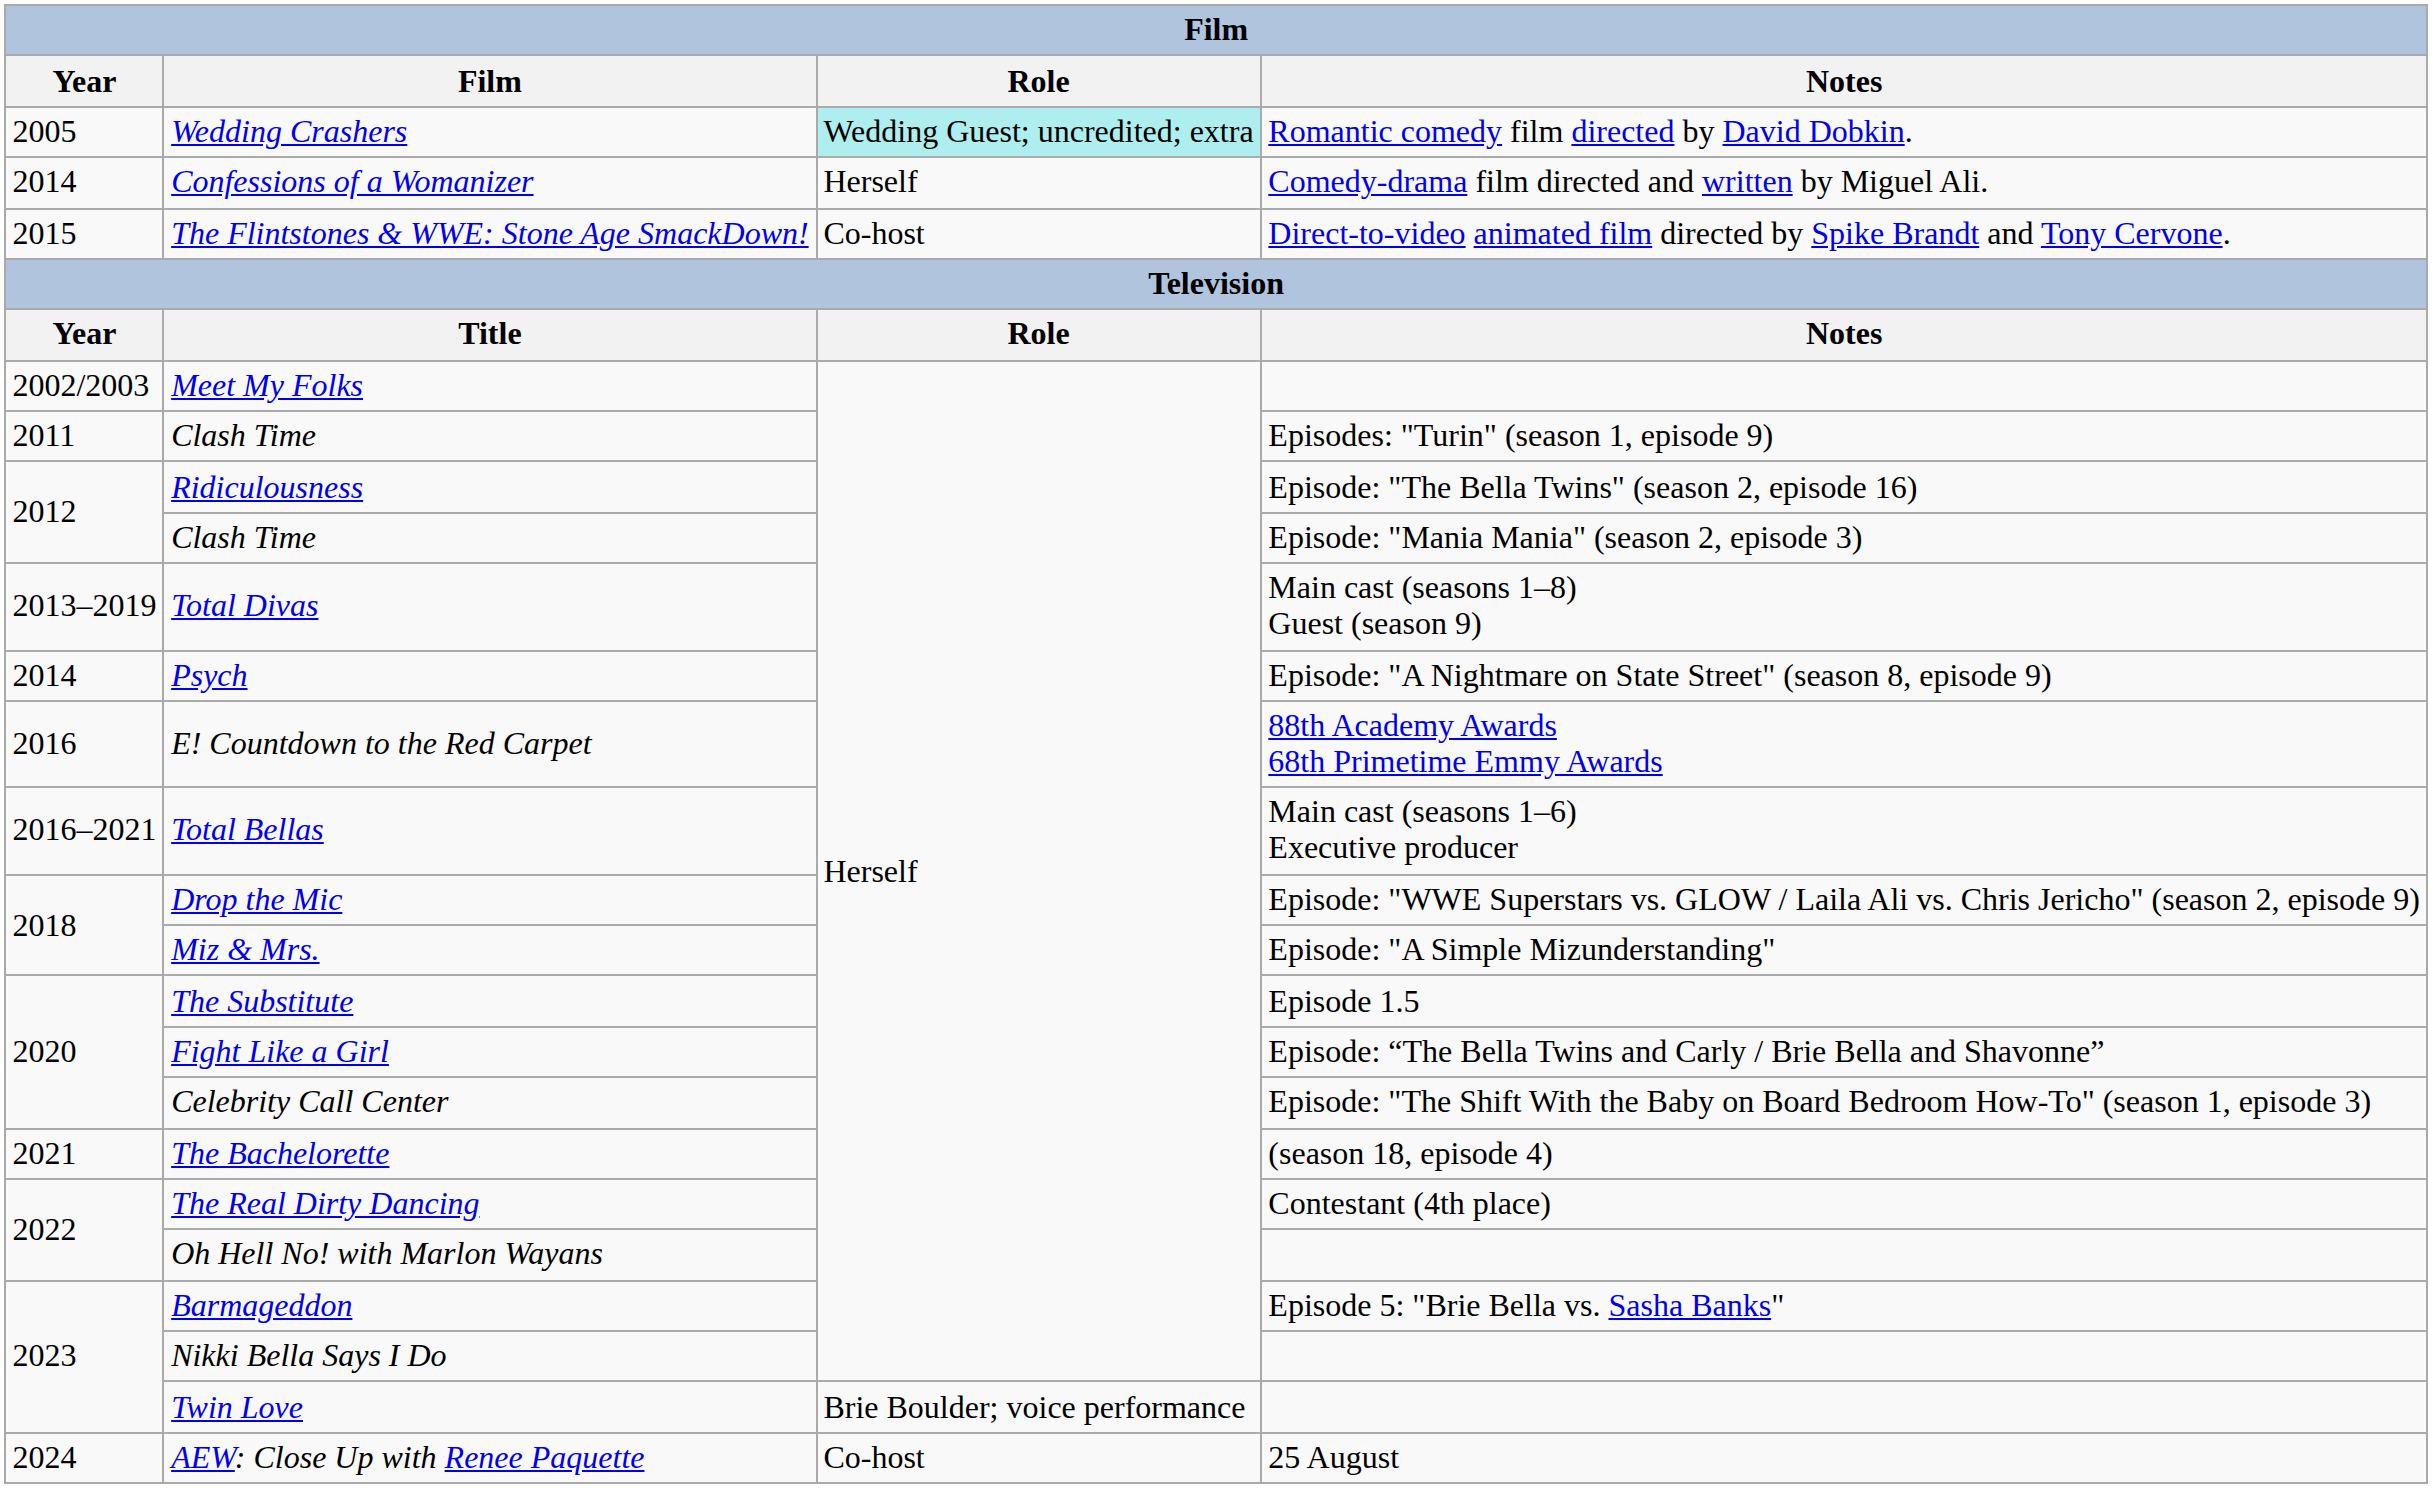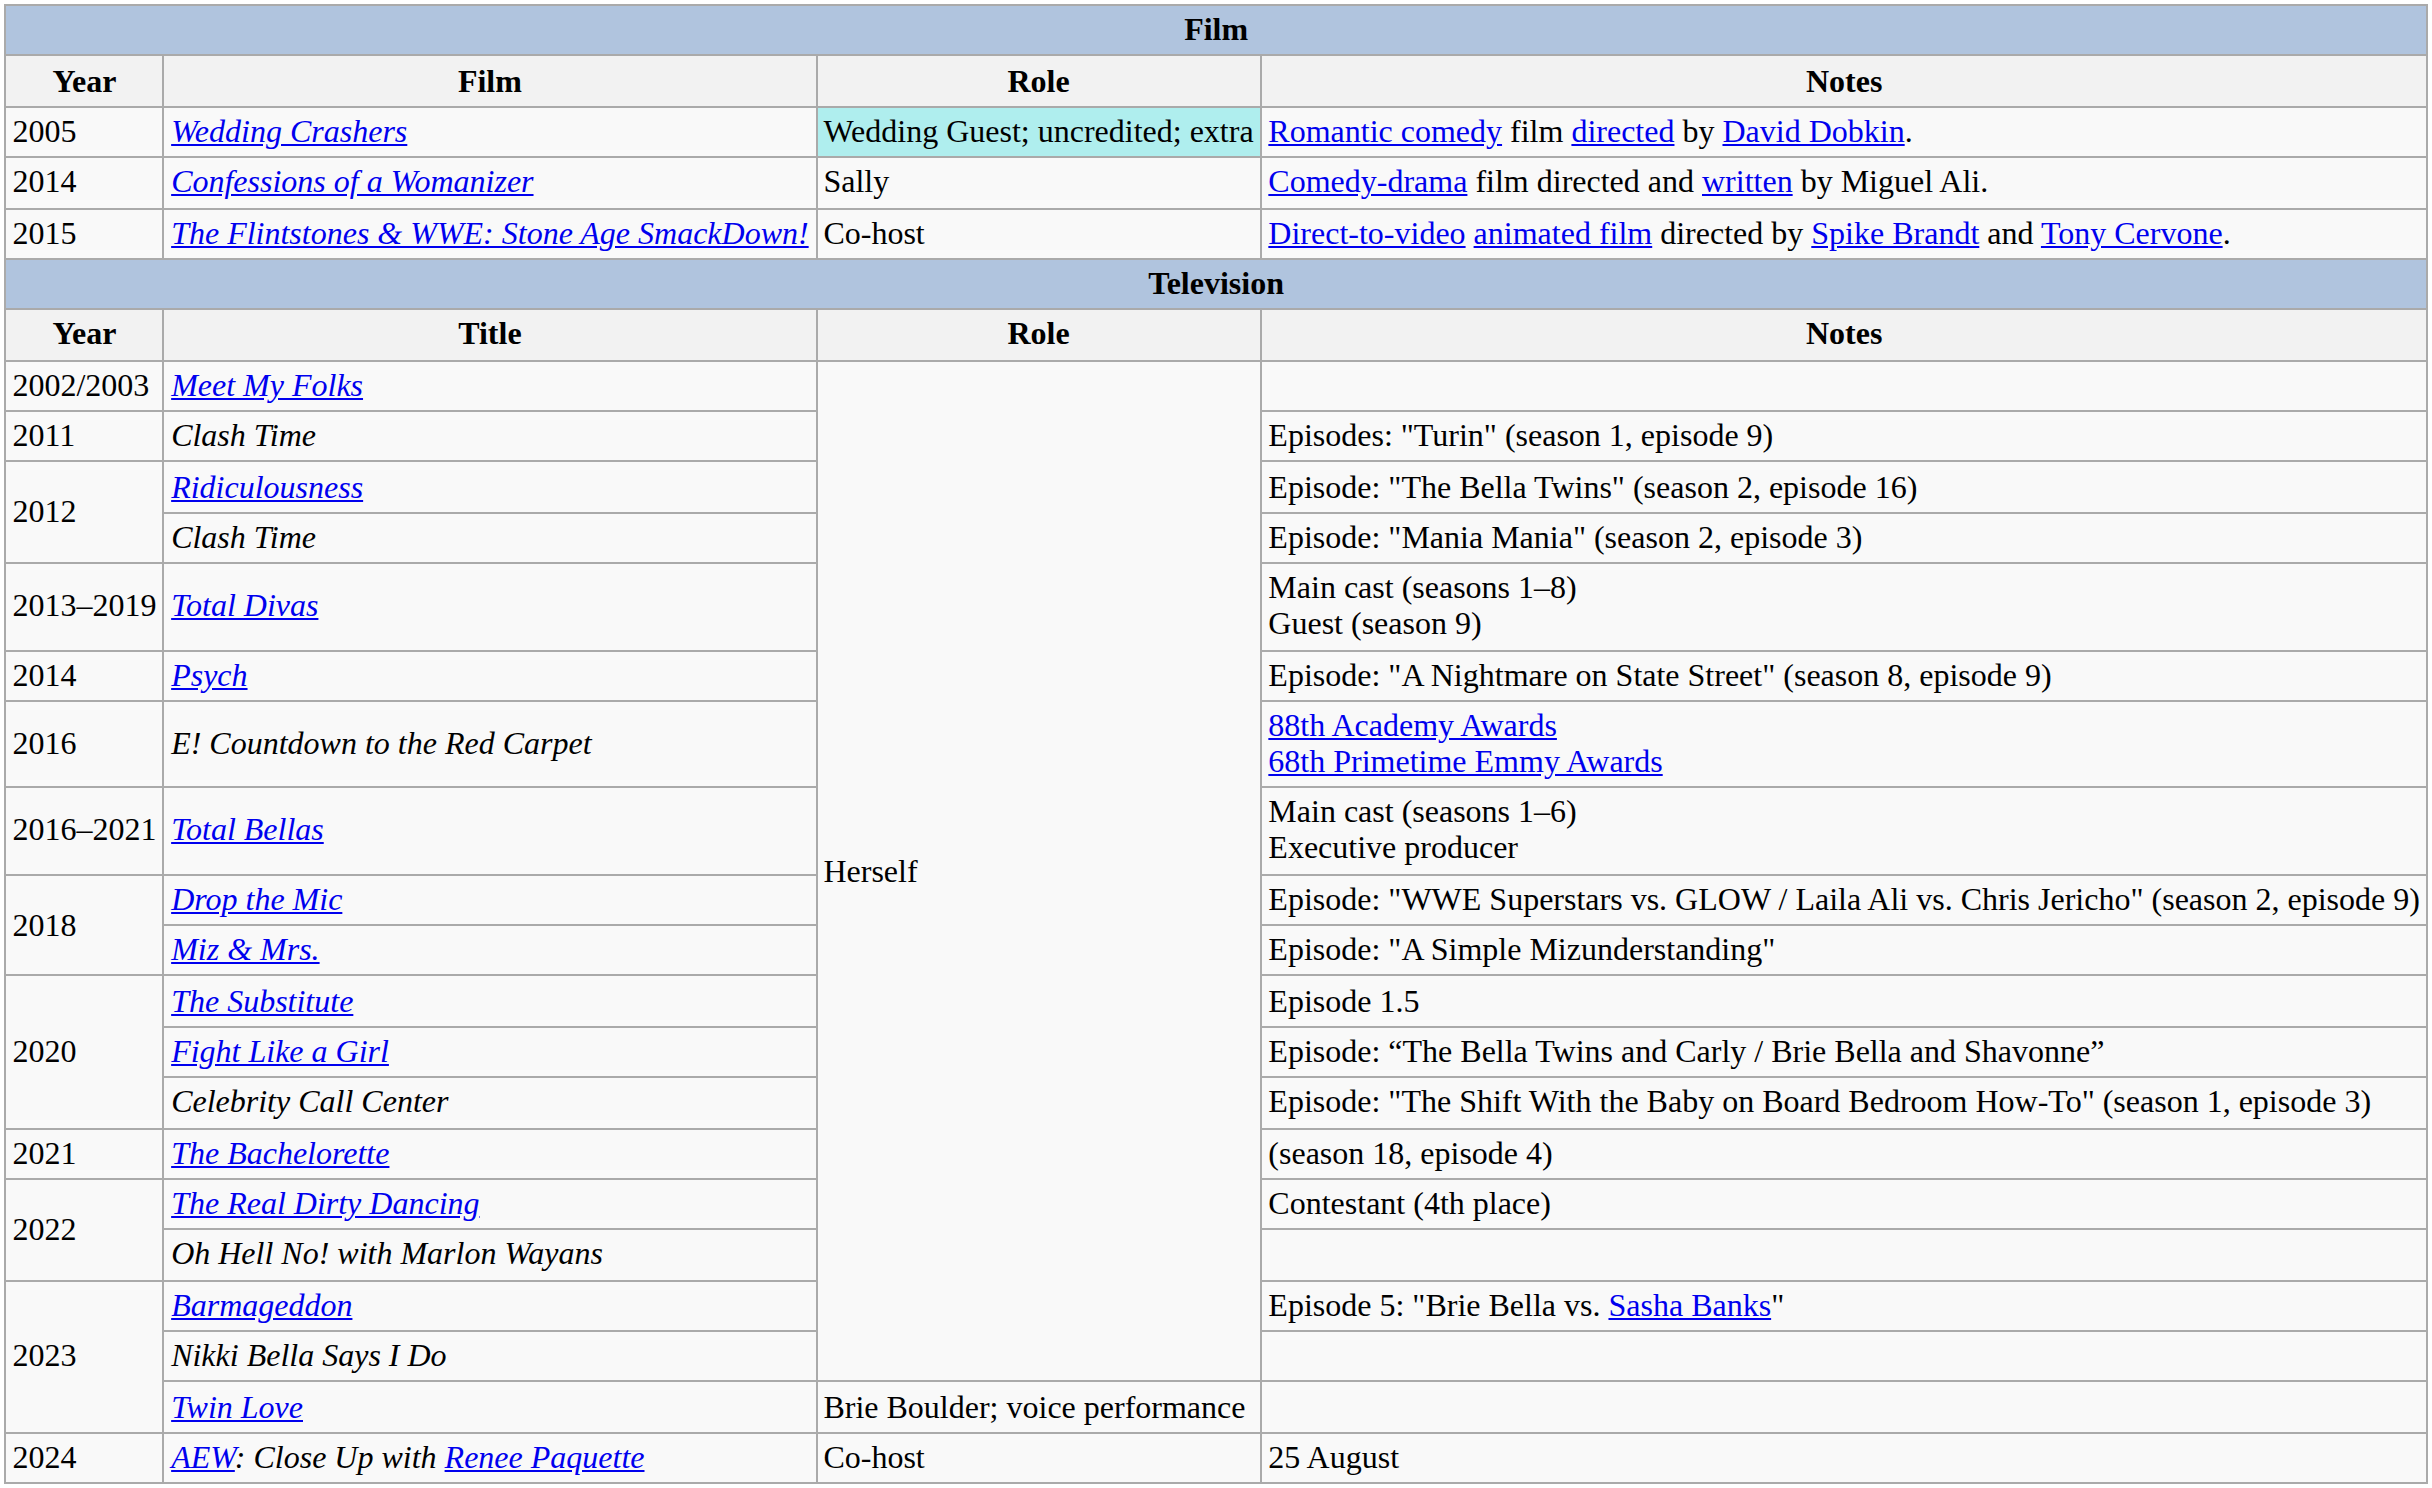 <table class="wikitable">
 <tr style="background:#ccc; text-align:center;">
 <th colspan="4" style="background: LightSteelBlue;">Film</th>
 </tr>
 <tr style="background:#ccc; text-align:center;">
 <th>Year</th>
 <th>Film</th>
 <th>Role</th>
 <th>Notes</th>
 </tr>
 <tr>
 <td>2005</td>
 <td><em><a href='#'>Wedding Crashers</a></em></td>
 <td style="background: paleturquoise;">Wedding Guest; uncredited; extra </td>
 <td><a href='#'>Romantic comedy</a> film <a href='#'>directed</a> by <a href='#'>David Dobkin</a>.</td>
 </tr>
 <tr>
 <td>2014</td>
 <td><em><a href='#'>Confessions of a Womanizer</a></em></td>
-<td>Herself</td>
+<td>Sally</td>
 <td><a href='#'>Comedy-drama</a> film directed and <a href='#'>written</a> by Miguel Ali.</td>
 </tr>
 <tr>
 <td>2015</td>
 <td><em><a href='#'>The Flintstones & WWE: Stone Age SmackDown!</a></em></td>
 <td>Co-host</td>
 <td><a href='#'>Direct-to-video</a> <a href='#'>animated film</a> directed by <a href='#'>Spike Brandt</a> and <a href='#'>Tony Cervone</a>.</td>
 </tr>
 <tr style="background:#ccc; text-align:center;">
 <th colspan="4" style="background: LightSteelBlue;">Television</th>
 </tr>
 <tr style="background:#ccc; text-align:center;">
 <th>Year</th>
 <th>Title</th>
 <th>Role</th>
 <th>Notes</th>
 </tr>
 <tr>
 <td>2002/2003</td>
 <td><em><a href='#'>Meet My Folks</a></em></td>
 <td rowspan="18">Herself</td>
 <td></td>
 </tr>
 <tr>
 <td>2011</td>
 <td><em>Clash Time</em></td>
 <td>Episodes: "Turin" (season 1, episode 9)</td>
 </tr>
 <tr>
 <td rowspan="2">2012</td>
 <td><em><a href='#'>Ridiculousness</a></em></td>
 <td>Episode: "The Bella Twins" (season 2, episode 16)</td>
 </tr>
 <tr>
 <td><em>Clash Time</em></td>
 <td>Episode: "Mania Mania" (season 2, episode 3)</td>
 </tr>
 <tr>
 <td>2013–2019</td>
 <td><em><a href='#'>Total Divas</a></em></td>
 <td>Main cast (seasons 1–8)<br>Guest (season 9)</td>
 </tr>
 <tr>
 <td>2014</td>
 <td><em><a href='#'>Psych</a></em></td>
 <td>Episode: "A Nightmare on State Street" (season 8, episode 9)</td>
 </tr>
 <tr>
 <td>2016</td>
 <td><em>E! Countdown to the Red Carpet</em></td>
 <td><a href='#'>88th Academy Awards</a><br><a href='#'>68th Primetime Emmy Awards</a></td>
 </tr>
 <tr>
 <td>2016–2021</td>
 <td><em><a href='#'>Total Bellas</a></em></td>
 <td>Main cast (seasons 1–6)<br>Executive producer</td>
 </tr>
 <tr>
 <td rowspan="2">2018</td>
 <td><em><a href='#'>Drop the Mic</a></em></td>
 <td>Episode: "WWE Superstars vs. GLOW / Laila Ali vs. Chris Jericho" (season 2, episode 9)</td>
 </tr>
 <tr>
 <td><em><a href='#'>Miz & Mrs.</a></em></td>
 <td>Episode: "A Simple Mizunderstanding"</td>
 </tr>
 <tr>
 <td rowspan="3">2020</td>
 <td><em><a href='#'>The Substitute</a></em></td>
 <td>Episode 1.5</td>
 </tr>
 <tr>
 <td><em><a href='#'>Fight Like a Girl</a></em></td>
 <td>Episode: “The Bella Twins and Carly / Brie Bella and Shavonne”</td>
 </tr>
 <tr>
 <td><em>Celebrity Call Center</em></td>
 <td>Episode: "The Shift With the Baby on Board Bedroom How-To" (season 1, episode 3)</td>
 </tr>
 <tr>
 <td>2021</td>
 <td><em><a href='#'>The Bachelorette</a></em></td>
 <td>(season 18, episode 4)</td>
 </tr>
 <tr>
 <td rowspan="2">2022</td>
 <td><em><a href='#'>The Real Dirty Dancing</a></em></td>
 <td>Contestant (4th place)</td>
 </tr>
 <tr>
 <td><em>Oh Hell No! with Marlon Wayans</em></td>
 <td></td>
 </tr>
 <tr>
 <td rowspan="3">2023</td>
 <td><em><a href='#'>Barmageddon</a></em></td>
 <td>Episode 5: "Brie Bella vs. <a href='#'>Sasha Banks</a>"</td>
 </tr>
 <tr>
 <td><em>Nikki Bella Says I Do</em></td>
 <td></td>
 </tr>
 <tr>
 <td><em><a href='#'>Twin Love</a></em></td>
 <td>Brie Boulder; voice performance</td>
 <td></td>
 </tr>
 <tr>
 <td>2024</td>
 <td><em><a href='#'>AEW</a>: Close Up with <a href='#'>Renee Paquette</a></em></td>
 <td>Co-host</td>
 <td>25 August</td>
 </tr>
 </table>
